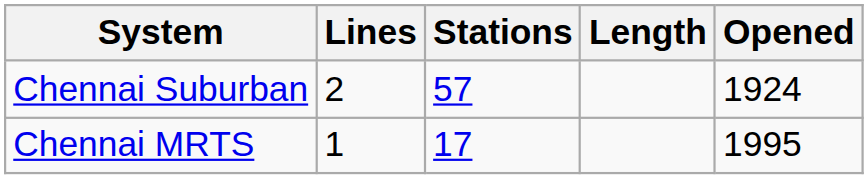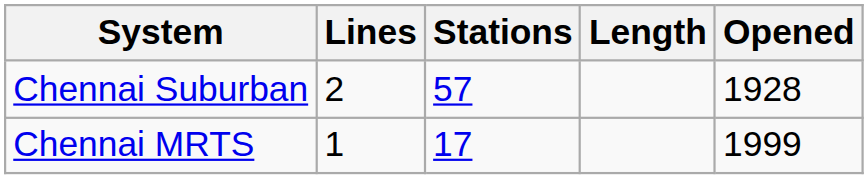 <table class="sortable wikitable" style="text-align:left;" style="font-size: 100%">
 <tr>
 <th>System</th>
 <th>Lines</th>
 <th>Stations</th>
 <th>Length</th>
 <th>Opened</th>
 </tr>
 <tr>
 <td><a href='#'>Chennai Suburban</a></td>
 <td>2</td>
 <td><a href='#'>57</a></td>
 <td></td>
-<td>1924</td>
+<td>1928</td>
 </tr>
 <tr>
 <td><a href='#'>Chennai MRTS</a></td>
 <td>1</td>
 <td><a href='#'>17</a></td>
 <td></td>
-<td>1995</td>
+<td>1999</td>
 </tr>
 </table>
